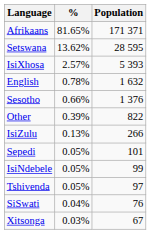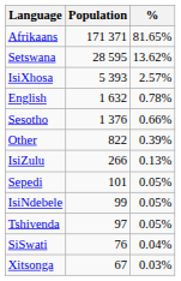 <table class="wikitable" style="font-size: 95%; text-align: right">
 <tr>
 <th>Language</th>
+<th>Population</th>
 <th>%</th>
-<th>Population</th>
 </tr>
 <tr>
 <td align=left><a href='#'>Afrikaans</a></td>
+<td>171 371</td>
 <td>81.65%</td>
-<td>171 371</td>
 </tr>
 <tr>
 <td align=left><a href='#'>Setswana</a></td>
+<td>28 595</td>
 <td>13.62%</td>
-<td>28 595</td>
 </tr>
 <tr>
 <td align=left><a href='#'>IsiXhosa</a></td>
+<td>5 393</td>
 <td>2.57%</td>
-<td>5 393</td>
 </tr>
 <tr>
 <td align=left><a href='#'>English</a></td>
+<td>1 632</td>
 <td>0.78%</td>
-<td>1 632</td>
 </tr>
 <tr>
 <td align=left><a href='#'>Sesotho</a></td>
+<td>1 376</td>
 <td>0.66%</td>
-<td>1 376</td>
 </tr>
 <tr>
 <td align=left><a href='#'>Other</a></td>
+<td>822</td>
 <td>0.39%</td>
-<td>822</td>
 </tr>
 <tr>
 <td align=left><a href='#'>IsiZulu</a></td>
+<td>266</td>
 <td>0.13%</td>
-<td>266</td>
 </tr>
 <tr>
 <td align=left><a href='#'>Sepedi</a></td>
+<td>101</td>
 <td>0.05%</td>
-<td>101</td>
 </tr>
 <tr>
 <td align=left><a href='#'>IsiNdebele</a></td>
+<td>99</td>
 <td>0.05%</td>
-<td>99</td>
 </tr>
 <tr>
 <td align=left><a href='#'>Tshivenda</a></td>
+<td>97</td>
 <td>0.05%</td>
-<td>97</td>
 </tr>
 <tr>
 <td align=left><a href='#'>SiSwati</a></td>
+<td>76</td>
 <td>0.04%</td>
-<td>76</td>
 </tr>
 <tr>
 <td align=left><a href='#'>Xitsonga</a></td>
+<td>67</td>
 <td>0.03%</td>
-<td>67</td>
 </tr>
 </table>
